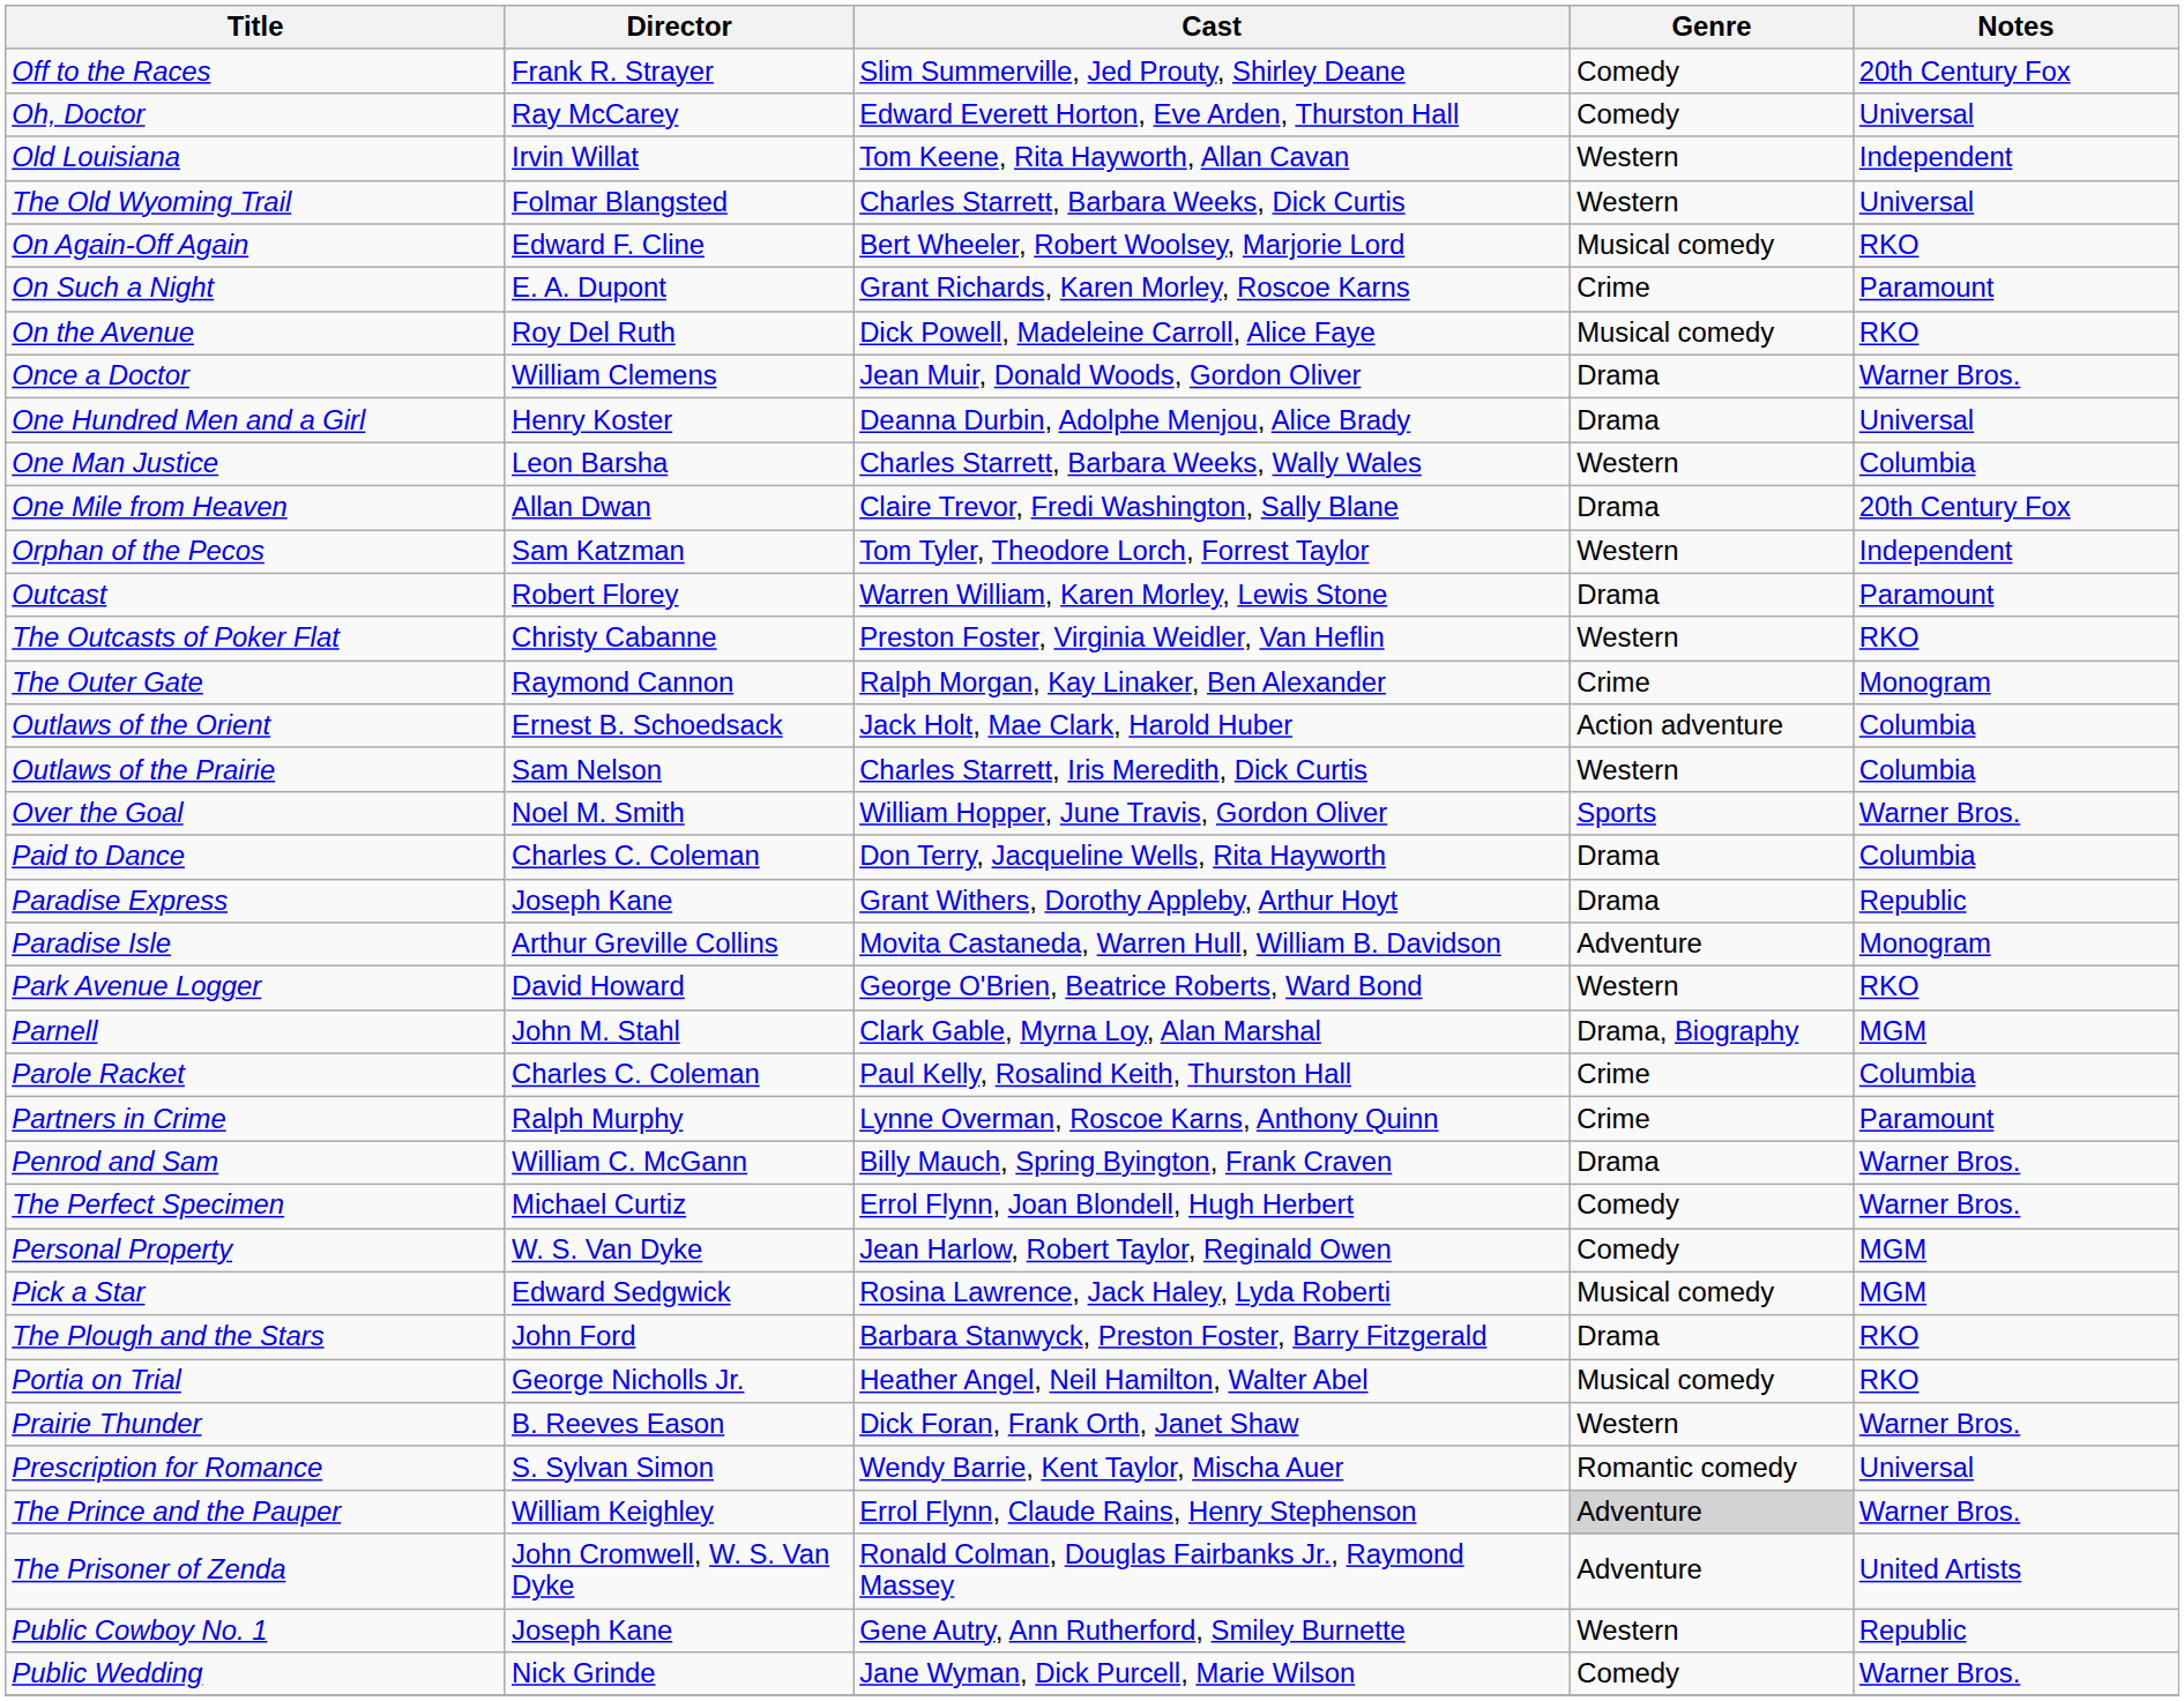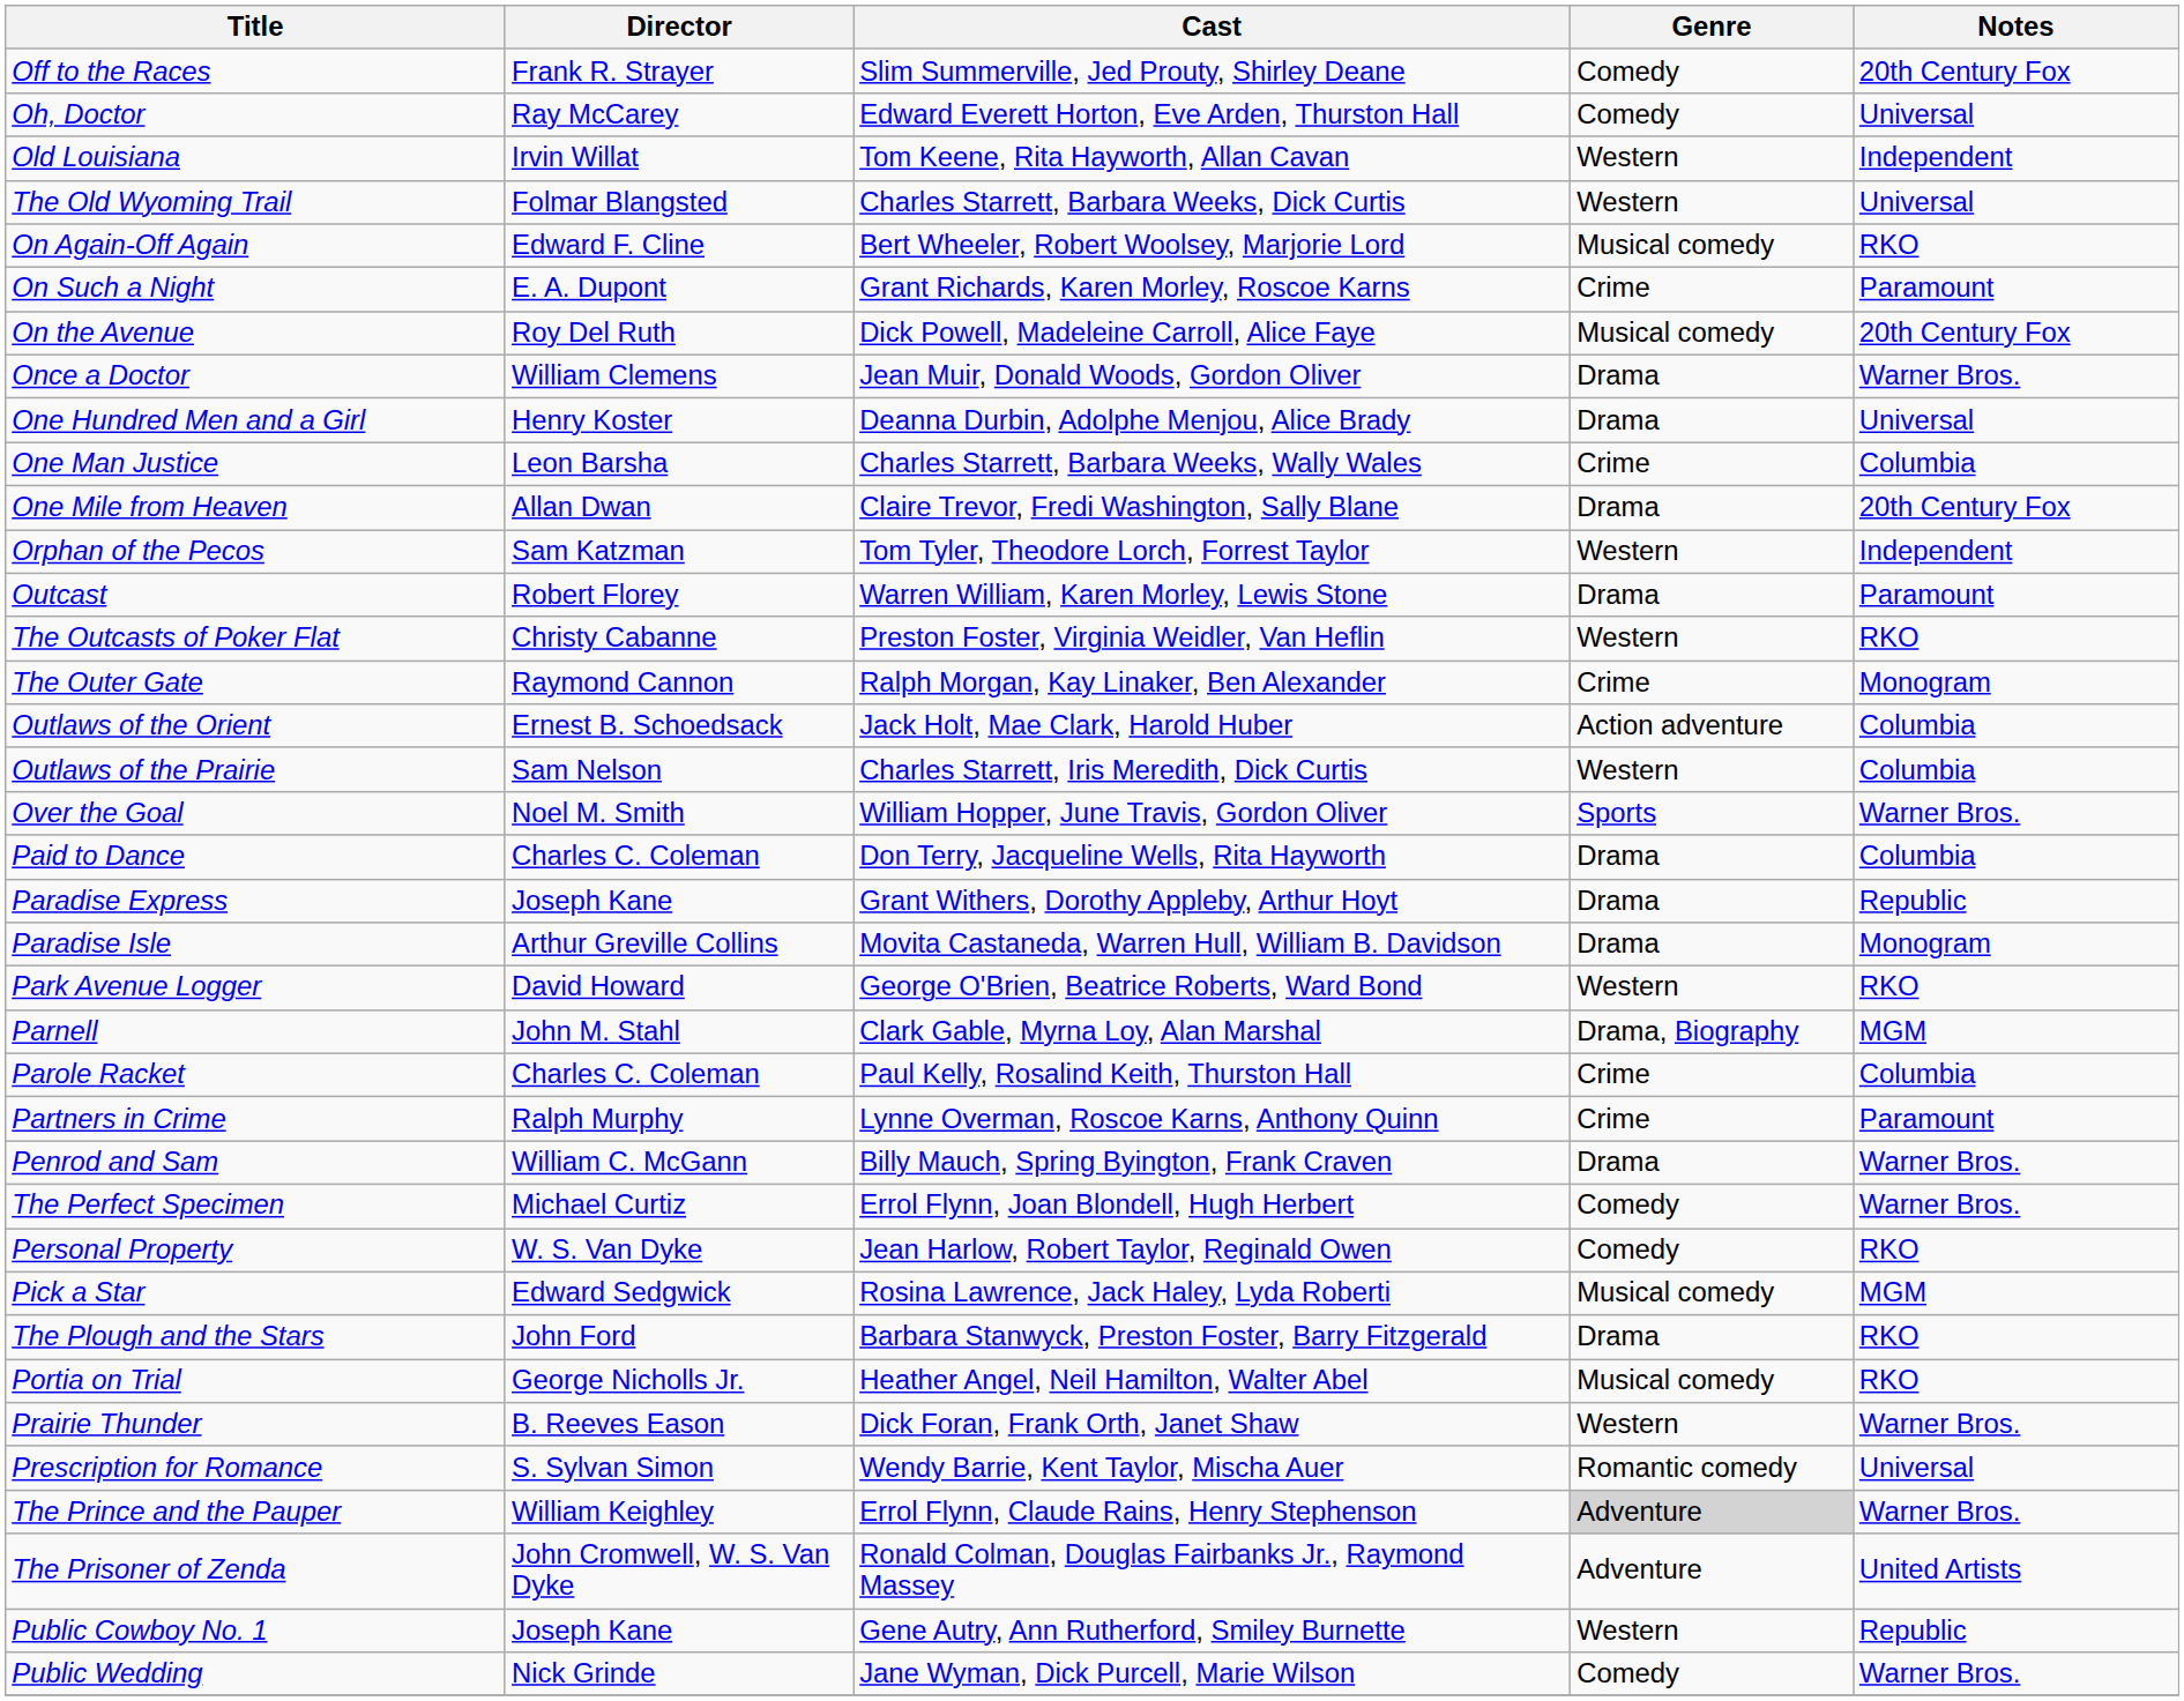 <table class="wikitable" style="width:100%;">
 <tr>
 <th style="width:23%;">Title</th>
 <th style="width:16%;">Director</th>
 <th style="width:33%;">Cast</th>
 <th style="width:13%;">Genre</th>
 <th style="width:15%;">Notes</th>
 </tr>
 <tr>
 <td><em><a href='#'>Off to the Races</a></em></td>
 <td><a href='#'>Frank R. Strayer</a></td>
 <td><a href='#'>Slim Summerville</a>, <a href='#'>Jed Prouty</a>, <a href='#'>Shirley Deane</a></td>
 <td>Comedy</td>
 <td><a href='#'>20th Century Fox</a></td>
 </tr>
 <tr>
 <td><em><a href='#'>Oh, Doctor</a></em></td>
 <td><a href='#'>Ray McCarey</a></td>
 <td><a href='#'>Edward Everett Horton</a>, <a href='#'>Eve Arden</a>, <a href='#'>Thurston Hall</a></td>
 <td>Comedy</td>
 <td><a href='#'>Universal</a></td>
 </tr>
 <tr>
 <td><em><a href='#'>Old Louisiana</a></em></td>
 <td><a href='#'>Irvin Willat</a></td>
 <td><a href='#'>Tom Keene</a>, <a href='#'>Rita Hayworth</a>, <a href='#'>Allan Cavan</a></td>
 <td>Western</td>
 <td><a href='#'>Independent</a></td>
 </tr>
 <tr>
 <td><em><a href='#'>The Old Wyoming Trail</a></em></td>
 <td><a href='#'>Folmar Blangsted</a></td>
 <td><a href='#'>Charles Starrett</a>, <a href='#'>Barbara Weeks</a>, <a href='#'>Dick Curtis</a></td>
 <td>Western</td>
 <td><a href='#'>Universal</a></td>
 </tr>
 <tr>
 <td><em><a href='#'>On Again-Off Again</a></em></td>
 <td><a href='#'>Edward F. Cline</a></td>
 <td><a href='#'>Bert Wheeler</a>, <a href='#'>Robert Woolsey</a>, <a href='#'>Marjorie Lord</a></td>
 <td>Musical comedy</td>
 <td><a href='#'>RKO</a></td>
 </tr>
 <tr>
 <td><em><a href='#'>On Such a Night</a></em></td>
 <td><a href='#'>E. A. Dupont</a></td>
 <td><a href='#'>Grant Richards</a>, <a href='#'>Karen Morley</a>, <a href='#'>Roscoe Karns</a></td>
 <td>Crime</td>
 <td><a href='#'>Paramount</a></td>
 </tr>
 <tr>
 <td><em><a href='#'>On the Avenue</a></em></td>
 <td><a href='#'>Roy Del Ruth</a></td>
 <td><a href='#'>Dick Powell</a>, <a href='#'>Madeleine Carroll</a>, <a href='#'>Alice Faye</a></td>
 <td>Musical comedy</td>
-<td><a href='#'>RKO</a></td>
+<td><a href='#'>20th Century Fox</a></td>
 </tr>
 <tr>
 <td><em><a href='#'>Once a Doctor</a></em></td>
 <td><a href='#'>William Clemens</a></td>
 <td><a href='#'>Jean Muir</a>, <a href='#'>Donald Woods</a>, <a href='#'>Gordon Oliver</a></td>
 <td>Drama</td>
 <td><a href='#'>Warner Bros.</a></td>
 </tr>
 <tr>
 <td><em><a href='#'>One Hundred Men and a Girl</a></em></td>
 <td><a href='#'>Henry Koster</a></td>
 <td><a href='#'>Deanna Durbin</a>, <a href='#'>Adolphe Menjou</a>, <a href='#'>Alice Brady</a></td>
 <td>Drama</td>
 <td><a href='#'>Universal</a></td>
 </tr>
 <tr>
 <td><em><a href='#'>One Man Justice</a></em></td>
 <td><a href='#'>Leon Barsha</a></td>
 <td><a href='#'>Charles Starrett</a>, <a href='#'>Barbara Weeks</a>, <a href='#'>Wally Wales</a></td>
-<td>Western</td>
+<td>Crime</td>
 <td><a href='#'>Columbia</a></td>
 </tr>
 <tr>
 <td><em><a href='#'>One Mile from Heaven</a></em></td>
 <td><a href='#'>Allan Dwan</a></td>
 <td><a href='#'>Claire Trevor</a>, <a href='#'>Fredi Washington</a>, <a href='#'>Sally Blane</a></td>
 <td>Drama</td>
 <td><a href='#'>20th Century Fox</a></td>
 </tr>
 <tr>
 <td><em><a href='#'>Orphan of the Pecos</a></em></td>
 <td><a href='#'>Sam Katzman</a></td>
 <td><a href='#'>Tom Tyler</a>, <a href='#'>Theodore Lorch</a>, <a href='#'>Forrest Taylor</a></td>
 <td>Western</td>
 <td><a href='#'>Independent</a></td>
 </tr>
 <tr>
 <td><em><a href='#'>Outcast</a></em></td>
 <td><a href='#'>Robert Florey</a></td>
 <td><a href='#'>Warren William</a>, <a href='#'>Karen Morley</a>, <a href='#'>Lewis Stone</a></td>
 <td>Drama</td>
 <td><a href='#'>Paramount</a></td>
 </tr>
 <tr>
 <td><em><a href='#'>The Outcasts of Poker Flat</a></em></td>
 <td><a href='#'>Christy Cabanne</a></td>
 <td><a href='#'>Preston Foster</a>, <a href='#'>Virginia Weidler</a>, <a href='#'>Van Heflin</a></td>
 <td>Western</td>
 <td><a href='#'>RKO</a></td>
 </tr>
 <tr>
 <td><em><a href='#'>The Outer Gate</a></em></td>
 <td><a href='#'>Raymond Cannon</a></td>
 <td><a href='#'>Ralph Morgan</a>, <a href='#'>Kay Linaker</a>, <a href='#'>Ben Alexander</a></td>
 <td>Crime</td>
 <td><a href='#'>Monogram</a></td>
 </tr>
 <tr>
 <td><em><a href='#'>Outlaws of the Orient</a></em></td>
 <td><a href='#'>Ernest B. Schoedsack</a></td>
 <td><a href='#'>Jack Holt</a>, <a href='#'>Mae Clark</a>, <a href='#'>Harold Huber</a></td>
 <td>Action adventure</td>
 <td><a href='#'>Columbia</a></td>
 </tr>
 <tr>
 <td><em><a href='#'>Outlaws of the Prairie</a></em></td>
 <td><a href='#'>Sam Nelson</a></td>
 <td><a href='#'>Charles Starrett</a>, <a href='#'>Iris Meredith</a>, <a href='#'>Dick Curtis</a></td>
 <td>Western</td>
 <td><a href='#'>Columbia</a></td>
 </tr>
 <tr>
 <td><em><a href='#'>Over the Goal</a></em></td>
 <td><a href='#'>Noel M. Smith</a></td>
 <td><a href='#'>William Hopper</a>, <a href='#'>June Travis</a>, <a href='#'>Gordon Oliver</a></td>
 <td><a href='#'>Sports</a></td>
 <td><a href='#'>Warner Bros.</a></td>
 </tr>
 <tr>
 <td><em><a href='#'>Paid to Dance</a></em></td>
 <td><a href='#'>Charles C. Coleman</a></td>
 <td><a href='#'>Don Terry</a>, <a href='#'>Jacqueline Wells</a>, <a href='#'>Rita Hayworth</a></td>
 <td>Drama</td>
 <td><a href='#'>Columbia</a></td>
 </tr>
 <tr>
 <td><em><a href='#'>Paradise Express</a></em></td>
 <td><a href='#'>Joseph Kane</a></td>
 <td><a href='#'>Grant Withers</a>, <a href='#'>Dorothy Appleby</a>, <a href='#'>Arthur Hoyt</a></td>
 <td>Drama</td>
 <td><a href='#'>Republic</a></td>
 </tr>
 <tr>
 <td><em><a href='#'>Paradise Isle</a></em></td>
 <td><a href='#'>Arthur Greville Collins</a></td>
 <td><a href='#'>Movita Castaneda</a>, <a href='#'>Warren Hull</a>, <a href='#'>William B. Davidson</a></td>
-<td>Adventure</td>
+<td>Drama</td>
 <td><a href='#'>Monogram</a></td>
 </tr>
 <tr>
 <td><em><a href='#'>Park Avenue Logger</a></em></td>
 <td><a href='#'>David Howard</a></td>
 <td><a href='#'>George O'Brien</a>, <a href='#'>Beatrice Roberts</a>, <a href='#'>Ward Bond</a></td>
 <td>Western</td>
 <td><a href='#'>RKO</a></td>
 </tr>
 <tr>
 <td><em><a href='#'>Parnell</a></em></td>
 <td><a href='#'>John M. Stahl</a></td>
 <td><a href='#'>Clark Gable</a>, <a href='#'>Myrna Loy</a>, <a href='#'>Alan Marshal</a></td>
 <td>Drama, <a href='#'>Biography</a></td>
 <td><a href='#'>MGM</a></td>
 </tr>
 <tr>
 <td><em><a href='#'>Parole Racket</a></em></td>
 <td><a href='#'>Charles C. Coleman</a></td>
 <td><a href='#'>Paul Kelly</a>, <a href='#'>Rosalind Keith</a>, <a href='#'>Thurston Hall</a></td>
 <td>Crime</td>
 <td><a href='#'>Columbia</a></td>
 </tr>
 <tr>
 <td><em><a href='#'>Partners in Crime</a></em></td>
 <td><a href='#'>Ralph Murphy</a></td>
 <td><a href='#'>Lynne Overman</a>, <a href='#'>Roscoe Karns</a>, <a href='#'>Anthony Quinn</a></td>
 <td>Crime</td>
 <td><a href='#'>Paramount</a></td>
 </tr>
 <tr>
 <td><em><a href='#'>Penrod and Sam</a></em></td>
 <td><a href='#'>William C. McGann</a></td>
 <td><a href='#'>Billy Mauch</a>, <a href='#'>Spring Byington</a>, <a href='#'>Frank Craven</a></td>
 <td>Drama</td>
 <td><a href='#'>Warner Bros.</a></td>
 </tr>
 <tr>
 <td><em><a href='#'>The Perfect Specimen</a></em></td>
 <td><a href='#'>Michael Curtiz</a></td>
 <td><a href='#'>Errol Flynn</a>, <a href='#'>Joan Blondell</a>, <a href='#'>Hugh Herbert</a></td>
 <td>Comedy</td>
 <td><a href='#'>Warner Bros.</a></td>
 </tr>
 <tr>
 <td><em><a href='#'>Personal Property</a></em></td>
 <td><a href='#'>W. S. Van Dyke</a></td>
 <td><a href='#'>Jean Harlow</a>, <a href='#'>Robert Taylor</a>, <a href='#'>Reginald Owen</a></td>
 <td>Comedy</td>
-<td><a href='#'>MGM</a></td>
+<td><a href='#'>RKO</a></td>
 </tr>
 <tr>
 <td><em><a href='#'>Pick a Star</a></em></td>
 <td><a href='#'>Edward Sedgwick</a></td>
 <td><a href='#'>Rosina Lawrence</a>, <a href='#'>Jack Haley</a>, <a href='#'>Lyda Roberti</a></td>
 <td>Musical comedy</td>
 <td><a href='#'>MGM</a></td>
 </tr>
 <tr>
 <td><em><a href='#'>The Plough and the Stars</a></em></td>
 <td><a href='#'>John Ford</a></td>
 <td><a href='#'>Barbara Stanwyck</a>, <a href='#'>Preston Foster</a>, <a href='#'>Barry Fitzgerald</a></td>
 <td>Drama</td>
 <td><a href='#'>RKO</a></td>
 </tr>
 <tr>
 <td><em><a href='#'>Portia on Trial</a></em></td>
 <td><a href='#'>George Nicholls Jr.</a></td>
 <td><a href='#'>Heather Angel</a>, <a href='#'>Neil Hamilton</a>, <a href='#'>Walter Abel</a></td>
 <td>Musical comedy</td>
 <td><a href='#'>RKO</a></td>
 </tr>
 <tr>
 <td><em><a href='#'>Prairie Thunder</a></em></td>
 <td><a href='#'>B. Reeves Eason</a></td>
 <td><a href='#'>Dick Foran</a>, <a href='#'>Frank Orth</a>, <a href='#'>Janet Shaw</a></td>
 <td>Western</td>
 <td><a href='#'>Warner Bros.</a></td>
 </tr>
 <tr>
 <td><em><a href='#'>Prescription for Romance</a></em></td>
 <td><a href='#'>S. Sylvan Simon</a></td>
 <td><a href='#'>Wendy Barrie</a>, <a href='#'>Kent Taylor</a>, <a href='#'>Mischa Auer</a></td>
 <td>Romantic comedy</td>
 <td><a href='#'>Universal</a></td>
 </tr>
 <tr>
 <td><em><a href='#'>The Prince and the Pauper</a></em></td>
 <td><a href='#'>William Keighley</a></td>
 <td><a href='#'>Errol Flynn</a>, <a href='#'>Claude Rains</a>, <a href='#'>Henry Stephenson</a></td>
 <td style="background: lightgrey;">Adventure</td>
 <td><a href='#'>Warner Bros.</a></td>
 </tr>
 <tr>
 <td><em><a href='#'>The Prisoner of Zenda</a></em></td>
 <td><a href='#'>John Cromwell</a>, <a href='#'>W. S. Van Dyke</a></td>
 <td><a href='#'>Ronald Colman</a>, <a href='#'>Douglas Fairbanks Jr.</a>, <a href='#'>Raymond Massey</a></td>
 <td>Adventure</td>
 <td><a href='#'>United Artists</a></td>
 </tr>
 <tr>
 <td><em><a href='#'>Public Cowboy No. 1</a></em></td>
 <td><a href='#'>Joseph Kane</a></td>
 <td><a href='#'>Gene Autry</a>, <a href='#'>Ann Rutherford</a>, <a href='#'>Smiley Burnette</a></td>
 <td>Western</td>
 <td><a href='#'>Republic</a></td>
 </tr>
 <tr>
 <td><em><a href='#'>Public Wedding</a></em></td>
 <td><a href='#'>Nick Grinde</a></td>
 <td><a href='#'>Jane Wyman</a>, <a href='#'>Dick Purcell</a>, <a href='#'>Marie Wilson</a></td>
 <td>Comedy</td>
 <td><a href='#'>Warner Bros.</a></td>
 </tr>
 <tr>
 </tr>
 </table>
